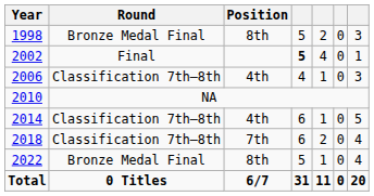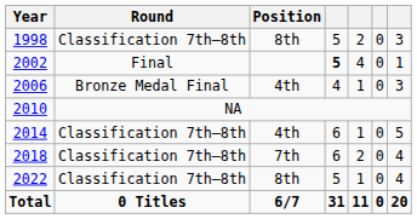 <table class = "wikitable" style = "text-align: center;">
 <tr>
 <th>Year</th>
 <th>Round</th>
 <th>Position</th>
 <th></th>
 <th></th>
 <th></th>
 <th></th>
 </tr>
 <tr>
 <td> <a href='#'> 1998</a></td>
-<td>Bronze Medal Final</td>
+<td>Classification 7th–8th</td>
 <td>8th</td>
 <td>5</td>
 <td>2</td>
 <td>0</td>
 <td>3</td>
 </tr>
 <tr>
 <td> <a href='#'> 2002</a></td>
 <td>Final</td>
 <td></td>
 <td><strong>5</strong></td>
 <td>4</td>
 <td>0</td>
 <td>1</td>
 </tr>
 <tr>
 <td> <a href='#'> 2006</a></td>
-<td>Classification 7th–8th</td>
+<td>Bronze Medal Final</td>
 <td>4th</td>
 <td>4</td>
 <td>1</td>
 <td>0</td>
 <td>3</td>
 </tr>
 <tr>
 <td> <a href='#'> 2010</a></td>
 <td colspan = "6" rowspan = 1>NA</td>
 </tr>
 <tr>
 <td> <a href='#'> 2014</a></td>
 <td>Classification 7th–8th</td>
 <td>4th</td>
 <td>6</td>
 <td>1</td>
 <td>0</td>
 <td>5</td>
 </tr>
 <tr>
 <td> <a href='#'> 2018</a></td>
 <td>Classification 7th–8th</td>
 <td>7th</td>
 <td>6</td>
 <td>2</td>
 <td>0</td>
 <td>4</td>
 </tr>
 <tr>
 <td> <a href='#'> 2022</a></td>
-<td>Bronze Medal Final</td>
+<td>Classification 7th–8th</td>
 <td>8th</td>
 <td>5</td>
 <td>1</td>
 <td>0</td>
 <td>4</td>
 </tr>
 <tr>
 <td colspan = 1><strong>Total</strong></td>
 <td><strong>0 Titles</strong></td>
 <td><strong>6/7</strong></td>
 <td><strong>31</strong></td>
 <td><strong>11</strong></td>
 <td><strong>0</strong></td>
 <td><strong>20</strong></td>
 </tr>
 </table>
